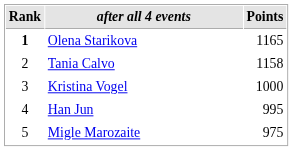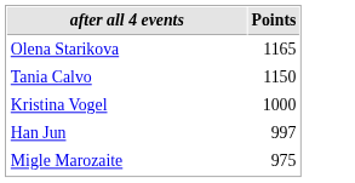 <table cellspacing="1" cellpadding="3" style="border:1px solid #aaa; font-size:90%;">
 <tr style="background:#e4e4e4;">
-<th style="border-bottom:1px solid #aaa; width:10px;">Rank</th>
 <th style="border-bottom:1px solid #aaa; width:200px; white-space:nowrap;"><em>after all 4 events</em> </th>
 <th style="border-bottom:1px solid #aaa; width:20px;">Points</th>
 </tr>
 <tr>
-<td style="text-align:center;"><strong>1</strong></td>
 <td>  <a href='#'>Olena Starikova</a></td>
 <td align="right">1165</td>
 </tr>
 <tr>
-<td style="text-align:center;">2</td>
 <td> <a href='#'>Tania Calvo</a></td>
-<td align="right">1158</td>
+<td align="right">1150</td>
 </tr>
 <tr>
-<td style="text-align:center;">3</td>
 <td> <a href='#'>Kristina Vogel</a></td>
 <td align="right">1000</td>
 </tr>
 <tr>
-<td style="text-align:center;">4</td>
 <td>  <a href='#'>Han Jun</a></td>
-<td align="right">995</td>
+<td align="right">997</td>
 </tr>
 <tr>
-<td style="text-align:center;">5</td>
 <td>  <a href='#'>Migle Marozaite</a></td>
 <td align="right">975</td>
 </tr>
 </table>
